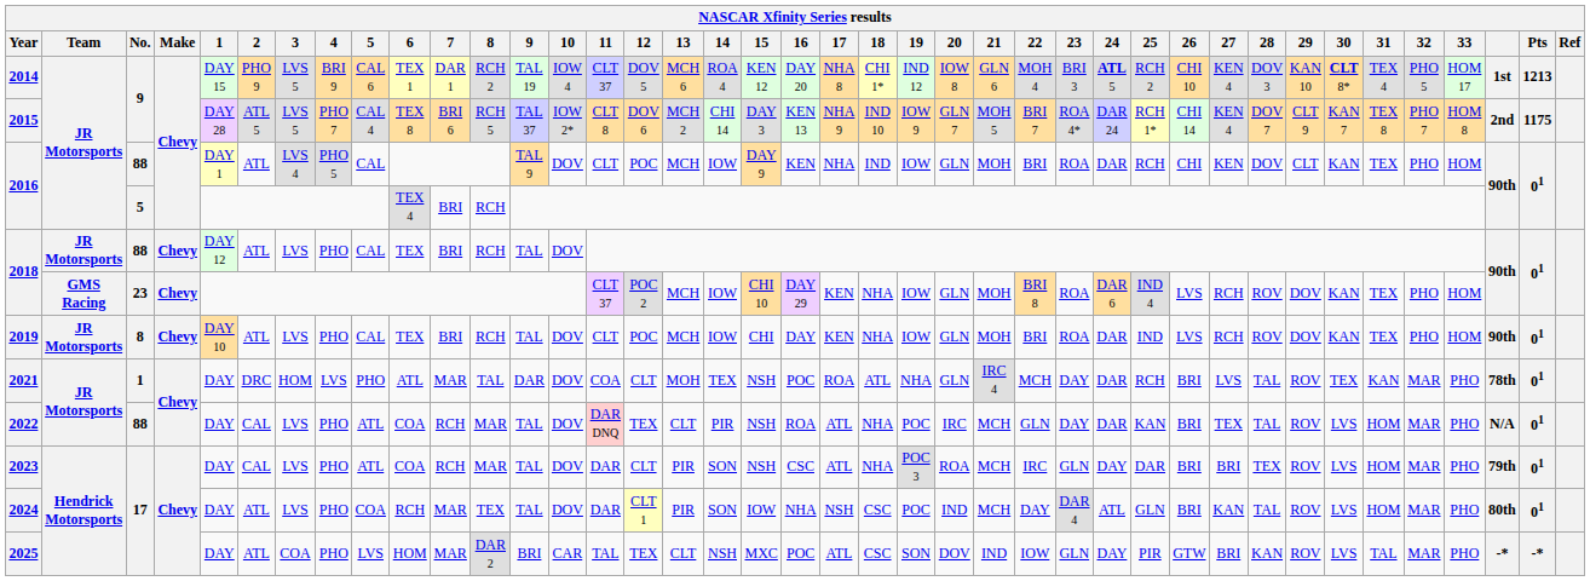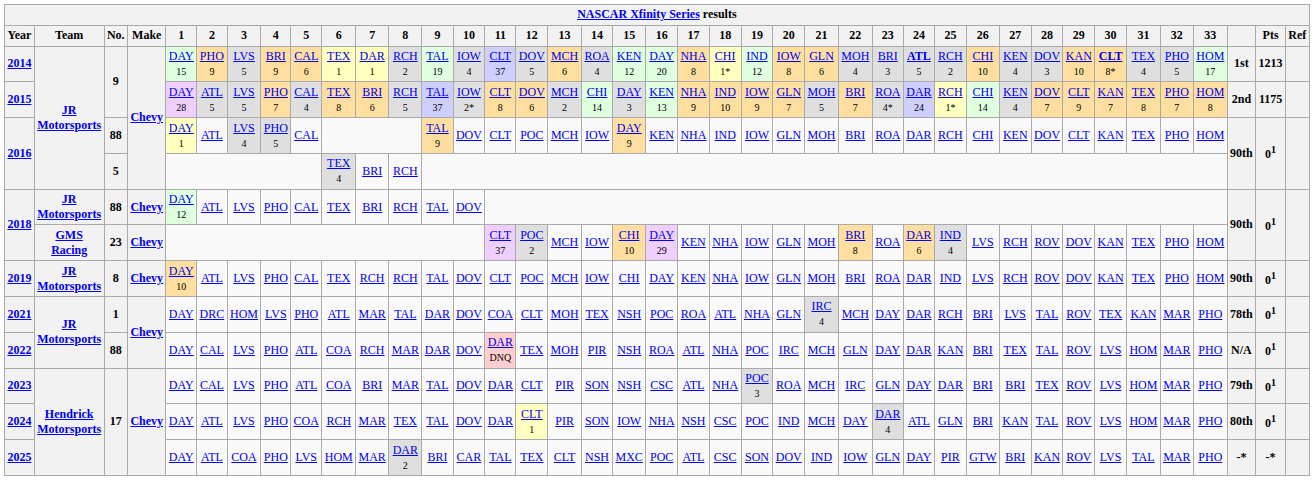 <table class="wikitable" style="text-align:center; font-size:75%">
 <tr>
 <th colspan=42><a href='#'>NASCAR Xfinity Series</a> results</th>
 </tr>
 <tr>
 <th>Year</th>
 <th>Team</th>
 <th>No.</th>
 <th>Make</th>
 <th>1</th>
 <th>2</th>
 <th>3</th>
 <th>4</th>
 <th>5</th>
 <th>6</th>
 <th>7</th>
 <th>8</th>
 <th>9</th>
 <th>10</th>
 <th>11</th>
 <th>12</th>
 <th>13</th>
 <th>14</th>
 <th>15</th>
 <th>16</th>
 <th>17</th>
 <th>18</th>
 <th>19</th>
 <th>20</th>
 <th>21</th>
 <th>22</th>
 <th>23</th>
 <th>24</th>
 <th>25</th>
 <th>26</th>
 <th>27</th>
 <th>28</th>
 <th>29</th>
 <th>30</th>
 <th>31</th>
 <th>32</th>
 <th>33</th>
 <th></th>
 <th>Pts</th>
 <th>Ref</th>
 </tr>
 <tr>
 <th><a href='#'>2014</a></th>
 <th rowspan=4><a href='#'>JR Motorsports</a></th>
 <th rowspan=2>9</th>
 <th rowspan=4><a href='#'>Chevy</a></th>
 <td style="background:#DFFFDF;"><a href='#'>DAY</a><br><small>15</small></td>
 <td style="background:#FFDF9F;"><a href='#'>PHO</a><br><small>9</small></td>
 <td style="background:#DFDFDF;"><a href='#'>LVS</a><br><small>5</small></td>
 <td style="background:#FFDF9F;"><a href='#'>BRI</a><br><small>9</small></td>
 <td style="background:#FFDF9F;"><a href='#'>CAL</a><br><small>6</small></td>
 <td style="background:#FFFFBF;"><a href='#'>TEX</a><br><small>1</small></td>
 <td style="background:#FFFFBF;"><a href='#'>DAR</a><br><small>1</small></td>
 <td style="background:#DFDFDF;"><a href='#'>RCH</a><br><small>2</small></td>
 <td style="background:#DFFFDF;"><a href='#'>TAL</a><br><small>19</small></td>
 <td style="background:#DFDFDF;"><a href='#'>IOW</a><br><small>4</small></td>
 <td style="background:#CFCFFF;"><a href='#'>CLT</a><br><small>37</small></td>
 <td style="background:#DFDFDF;"><a href='#'>DOV</a><br><small>5</small></td>
 <td style="background:#FFDF9F;"><a href='#'>MCH</a><br><small>6</small></td>
 <td style="background:#DFDFDF;"><a href='#'>ROA</a><br><small>4</small></td>
 <td style="background:#DFFFDF;"><a href='#'>KEN</a><br><small>12</small></td>
 <td style="background:#DFFFDF;"><a href='#'>DAY</a><br><small>20</small></td>
 <td style="background:#FFDF9F;"><a href='#'>NHA</a><br><small>8</small></td>
 <td style="background:#FFFFBF;"><a href='#'>CHI</a><br><small>1*</small></td>
 <td style="background:#DFFFDF;"><a href='#'>IND</a><br><small>12</small></td>
 <td style="background:#FFDF9F;"><a href='#'>IOW</a><br><small>8</small></td>
 <td style="background:#FFDF9F;"><a href='#'>GLN</a><br><small>6</small></td>
 <td style="background:#DFDFDF;"><a href='#'>MOH</a><br><small>4</small></td>
 <td style="background:#DFDFDF;"><a href='#'>BRI</a><br><small>3</small></td>
 <td style="background:#DFDFDF;"><strong><a href='#'>ATL</a></strong><br><small>5</small></td>
 <td style="background:#DFDFDF;"><a href='#'>RCH</a><br><small>2</small></td>
 <td style="background:#FFDF9F;"><a href='#'>CHI</a><br><small>10</small></td>
 <td style="background:#DFDFDF;"><a href='#'>KEN</a><br><small>4</small></td>
 <td style="background:#DFDFDF;"><a href='#'>DOV</a><br><small>3</small></td>
 <td style="background:#FFDF9F;"><a href='#'>KAN</a><br><small>10</small></td>
 <td style="background:#FFDF9F;"><strong><a href='#'>CLT</a></strong><br><small>8*</small></td>
 <td style="background:#DFDFDF;"><a href='#'>TEX</a><br><small>4</small></td>
 <td style="background:#DFDFDF;"><a href='#'>PHO</a><br><small>5</small></td>
 <td style="background:#DFFFDF;"><a href='#'>HOM</a><br><small>17</small></td>
 <th>1st</th>
 <th>1213</th>
 <th></th>
 </tr>
 <tr>
 <th><a href='#'>2015</a></th>
 <td style="background:#EFCFFF;"><a href='#'>DAY</a><br><small>28</small></td>
 <td style="background:#DFDFDF;"><a href='#'>ATL</a><br><small>5</small></td>
 <td style="background:#DFDFDF;"><a href='#'>LVS</a><br><small>5</small></td>
 <td style="background:#FFDF9F;"><a href='#'>PHO</a><br><small>7</small></td>
 <td style="background:#DFDFDF;"><a href='#'>CAL</a><br><small>4</small></td>
 <td style="background:#FFDF9F;"><a href='#'>TEX</a><br><small>8</small></td>
 <td style="background:#FFDF9F;"><a href='#'>BRI</a><br><small>6</small></td>
 <td style="background:#DFDFDF;"><a href='#'>RCH</a><br><small>5</small></td>
 <td style="background:#CFCFFF;"><a href='#'>TAL</a><br><small>37</small></td>
 <td style="background:#DFDFDF;"><a href='#'>IOW</a><br><small>2*</small></td>
 <td style="background:#FFDF9F;"><a href='#'>CLT</a><br><small>8</small></td>
 <td style="background:#FFDF9F;"><a href='#'>DOV</a><br><small>6</small></td>
 <td style="background:#DFDFDF;"><a href='#'>MCH</a><br><small>2</small></td>
 <td style="background:#DFFFDF;"><a href='#'>CHI</a><br><small>14</small></td>
 <td style="background:#DFDFDF;"><a href='#'>DAY</a><br><small>3</small></td>
 <td style="background:#DFFFDF;"><a href='#'>KEN</a><br><small>13</small></td>
 <td style="background:#FFDF9F;"><a href='#'>NHA</a><br><small>9</small></td>
 <td style="background:#FFDF9F;"><a href='#'>IND</a><br><small>10</small></td>
 <td style="background:#FFDF9F;"><a href='#'>IOW</a><br><small>9</small></td>
 <td style="background:#FFDF9F;"><a href='#'>GLN</a><br><small>7</small></td>
 <td style="background:#DFDFDF;"><a href='#'>MOH</a><br><small>5</small></td>
 <td style="background:#FFDF9F;"><a href='#'>BRI</a><br><small>7</small></td>
 <td style="background:#DFDFDF;"><a href='#'>ROA</a><br><small>4*</small></td>
 <td style="background:#CFCFFF;"><a href='#'>DAR</a><br><small>24</small></td>
 <td style="background:#FFFFBF;"><a href='#'>RCH</a><br><small>1*</small></td>
 <td style="background:#DFFFDF;"><a href='#'>CHI</a><br><small>14</small></td>
 <td style="background:#DFDFDF;"><a href='#'>KEN</a><br><small>4</small></td>
 <td style="background:#FFDF9F;"><a href='#'>DOV</a><br><small>7</small></td>
 <td style="background:#FFDF9F;"><a href='#'>CLT</a><br><small>9</small></td>
 <td style="background:#FFDF9F;"><a href='#'>KAN</a><br><small>7</small></td>
 <td style="background:#FFDF9F;"><a href='#'>TEX</a><br><small>8</small></td>
 <td style="background:#FFDF9F;"><a href='#'>PHO</a><br><small>7</small></td>
 <td style="background:#FFDF9F;"><a href='#'>HOM</a><br><small>8</small></td>
 <th>2nd</th>
 <th>1175</th>
 <th></th>
 </tr>
 <tr>
 <th rowspan=2><a href='#'>2016</a></th>
 <th>88</th>
 <td style="background:#FFFFBF;"><a href='#'>DAY</a><br><small>1</small></td>
 <td><a href='#'>ATL</a></td>
 <td style="background:#DFDFDF;"><a href='#'>LVS</a><br><small>4</small></td>
 <td style="background:#DFDFDF;"><a href='#'>PHO</a><br><small>5</small></td>
 <td><a href='#'>CAL</a></td>
 <td colspan=3></td>
 <td style="background:#FFDF9F;"><a href='#'>TAL</a><br><small>9</small></td>
 <td><a href='#'>DOV</a></td>
 <td><a href='#'>CLT</a></td>
 <td><a href='#'>POC</a></td>
 <td><a href='#'>MCH</a></td>
 <td><a href='#'>IOW</a></td>
 <td style="background:#FFDF9F;"><a href='#'>DAY</a><br><small>9</small></td>
 <td><a href='#'>KEN</a></td>
 <td><a href='#'>NHA</a></td>
 <td><a href='#'>IND</a></td>
 <td><a href='#'>IOW</a></td>
 <td><a href='#'>GLN</a></td>
 <td><a href='#'>MOH</a></td>
 <td><a href='#'>BRI</a></td>
 <td><a href='#'>ROA</a></td>
 <td><a href='#'>DAR</a></td>
 <td><a href='#'>RCH</a></td>
 <td><a href='#'>CHI</a></td>
 <td><a href='#'>KEN</a></td>
 <td><a href='#'>DOV</a></td>
 <td><a href='#'>CLT</a></td>
 <td><a href='#'>KAN</a></td>
 <td><a href='#'>TEX</a></td>
 <td><a href='#'>PHO</a></td>
 <td><a href='#'>HOM</a></td>
 <th rowspan=2>90th</th>
 <th rowspan=2>0<sup>1</sup></th>
 <th rowspan=2></th>
 </tr>
 <tr>
 <th>5</th>
 <td colspan=5></td>
 <td style="background:#DFDFDF;"><a href='#'>TEX</a><br><small>4</small></td>
 <td><a href='#'>BRI</a></td>
 <td><a href='#'>RCH</a></td>
 <td colspan=25></td>
 </tr>
 <tr>
 <th rowspan=2><a href='#'>2018</a></th>
 <th><a href='#'>JR Motorsports</a></th>
 <th>88</th>
 <th><a href='#'>Chevy</a></th>
 <td style="background:#DFFFDF;"><a href='#'>DAY</a><br><small>12</small></td>
 <td><a href='#'>ATL</a></td>
 <td><a href='#'>LVS</a></td>
 <td><a href='#'>PHO</a></td>
 <td><a href='#'>CAL</a></td>
 <td><a href='#'>TEX</a></td>
 <td><a href='#'>BRI</a></td>
 <td><a href='#'>RCH</a></td>
 <td><a href='#'>TAL</a></td>
 <td><a href='#'>DOV</a></td>
 <td colspan=23></td>
 <th rowspan=2>90th</th>
 <th rowspan=2>0<sup>1</sup></th>
 <th rowspan=2></th>
 </tr>
 <tr>
 <th><a href='#'>GMS Racing</a></th>
 <th>23</th>
 <th><a href='#'>Chevy</a></th>
 <td colspan=10></td>
 <td style="background:#EFCFFF;"><a href='#'>CLT</a><br><small>37</small></td>
 <td style="background:#DFDFDF;"><a href='#'>POC</a><br><small>2</small></td>
 <td><a href='#'>MCH</a></td>
 <td><a href='#'>IOW</a></td>
 <td style="background:#FFDF9F;"><a href='#'>CHI</a><br><small>10</small></td>
 <td style="background:#EFCFFF;"><a href='#'>DAY</a><br><small>29</small></td>
 <td><a href='#'>KEN</a></td>
 <td><a href='#'>NHA</a></td>
 <td><a href='#'>IOW</a></td>
 <td><a href='#'>GLN</a></td>
 <td><a href='#'>MOH</a></td>
 <td style="background:#FFDF9F;"><a href='#'>BRI</a><br><small>8</small></td>
 <td><a href='#'>ROA</a></td>
 <td style="background:#FFDF9F;"><a href='#'>DAR</a><br><small>6</small></td>
 <td style="background:#DFDFDF;"><a href='#'>IND</a><br><small>4</small></td>
 <td><a href='#'>LVS</a></td>
 <td><a href='#'>RCH</a></td>
 <td><a href='#'>ROV</a></td>
 <td><a href='#'>DOV</a></td>
 <td><a href='#'>KAN</a></td>
 <td><a href='#'>TEX</a></td>
 <td><a href='#'>PHO</a></td>
 <td><a href='#'>HOM</a></td>
 </tr>
 <tr>
 <th><a href='#'>2019</a></th>
 <th><a href='#'>JR Motorsports</a></th>
 <th>8</th>
 <th><a href='#'>Chevy</a></th>
 <td style="background:#FFDF9F;"><a href='#'>DAY</a><br><small>10</small></td>
 <td><a href='#'>ATL</a></td>
 <td><a href='#'>LVS</a></td>
 <td><a href='#'>PHO</a></td>
 <td><a href='#'>CAL</a></td>
 <td><a href='#'>TEX</a></td>
-<td><a href='#'>BRI</a></td>
+<td><a href='#'>RCH</a></td>
 <td><a href='#'>RCH</a></td>
 <td><a href='#'>TAL</a></td>
 <td><a href='#'>DOV</a></td>
 <td><a href='#'>CLT</a></td>
 <td><a href='#'>POC</a></td>
 <td><a href='#'>MCH</a></td>
 <td><a href='#'>IOW</a></td>
 <td><a href='#'>CHI</a></td>
 <td><a href='#'>DAY</a></td>
 <td><a href='#'>KEN</a></td>
 <td><a href='#'>NHA</a></td>
 <td><a href='#'>IOW</a></td>
 <td><a href='#'>GLN</a></td>
 <td><a href='#'>MOH</a></td>
 <td><a href='#'>BRI</a></td>
 <td><a href='#'>ROA</a></td>
 <td><a href='#'>DAR</a></td>
 <td><a href='#'>IND</a></td>
 <td><a href='#'>LVS</a></td>
 <td><a href='#'>RCH</a></td>
 <td><a href='#'>ROV</a></td>
 <td><a href='#'>DOV</a></td>
 <td><a href='#'>KAN</a></td>
 <td><a href='#'>TEX</a></td>
 <td><a href='#'>PHO</a></td>
 <td><a href='#'>HOM</a></td>
 <th>90th</th>
 <th>0<sup>1</sup></th>
 <th></th>
 </tr>
 <tr>
 <th><a href='#'>2021</a></th>
 <th rowspan=2><a href='#'>JR Motorsports</a></th>
 <th>1</th>
 <th rowspan=2><a href='#'>Chevy</a></th>
 <td><a href='#'>DAY</a></td>
 <td><a href='#'>DRC</a></td>
 <td><a href='#'>HOM</a></td>
 <td><a href='#'>LVS</a></td>
 <td><a href='#'>PHO</a></td>
 <td><a href='#'>ATL</a></td>
 <td><a href='#'>MAR</a></td>
 <td><a href='#'>TAL</a></td>
 <td><a href='#'>DAR</a></td>
 <td><a href='#'>DOV</a></td>
 <td><a href='#'>COA</a></td>
 <td><a href='#'>CLT</a></td>
 <td><a href='#'>MOH</a></td>
 <td><a href='#'>TEX</a></td>
 <td><a href='#'>NSH</a></td>
 <td><a href='#'>POC</a></td>
 <td><a href='#'>ROA</a></td>
 <td><a href='#'>ATL</a></td>
 <td><a href='#'>NHA</a></td>
 <td><a href='#'>GLN</a></td>
 <td style="background:#DFDFDF;"><a href='#'>IRC</a><br><small>4</small></td>
 <td><a href='#'>MCH</a></td>
 <td><a href='#'>DAY</a></td>
 <td><a href='#'>DAR</a></td>
 <td><a href='#'>RCH</a></td>
 <td><a href='#'>BRI</a></td>
 <td><a href='#'>LVS</a></td>
 <td><a href='#'>TAL</a></td>
 <td><a href='#'>ROV</a></td>
 <td><a href='#'>TEX</a></td>
 <td><a href='#'>KAN</a></td>
 <td><a href='#'>MAR</a></td>
 <td><a href='#'>PHO</a></td>
 <th>78th</th>
 <th>0<sup>1</sup></th>
 <th></th>
 </tr>
 <tr>
 <th><a href='#'>2022</a></th>
 <th>88</th>
 <td><a href='#'>DAY</a></td>
 <td><a href='#'>CAL</a></td>
 <td><a href='#'>LVS</a></td>
 <td><a href='#'>PHO</a></td>
 <td><a href='#'>ATL</a></td>
 <td><a href='#'>COA</a></td>
 <td><a href='#'>RCH</a></td>
 <td><a href='#'>MAR</a></td>
-<td><a href='#'>TAL</a></td>
+<td><a href='#'>DAR</a></td>
 <td><a href='#'>DOV</a></td>
 <td style="background:#FFCFCF;"><a href='#'>DAR</a><br><small>DNQ</small></td>
 <td><a href='#'>TEX</a></td>
-<td><a href='#'>CLT</a></td>
+<td><a href='#'>MOH</a></td>
 <td><a href='#'>PIR</a></td>
 <td><a href='#'>NSH</a></td>
 <td><a href='#'>ROA</a></td>
 <td><a href='#'>ATL</a></td>
 <td><a href='#'>NHA</a></td>
 <td><a href='#'>POC</a></td>
 <td><a href='#'>IRC</a></td>
 <td><a href='#'>MCH</a></td>
 <td><a href='#'>GLN</a></td>
 <td><a href='#'>DAY</a></td>
 <td><a href='#'>DAR</a></td>
 <td><a href='#'>KAN</a></td>
 <td><a href='#'>BRI</a></td>
 <td><a href='#'>TEX</a></td>
 <td><a href='#'>TAL</a></td>
 <td><a href='#'>ROV</a></td>
 <td><a href='#'>LVS</a></td>
 <td><a href='#'>HOM</a></td>
 <td><a href='#'>MAR</a></td>
 <td><a href='#'>PHO</a></td>
 <th>N/A</th>
 <th>0<sup>1</sup></th>
 <th></th>
 </tr>
 <tr>
 <th><a href='#'>2023</a></th>
 <th rowspan=3><a href='#'>Hendrick Motorsports</a></th>
 <th rowspan=3>17</th>
 <th rowspan=3><a href='#'>Chevy</a></th>
 <td><a href='#'>DAY</a></td>
 <td><a href='#'>CAL</a></td>
 <td><a href='#'>LVS</a></td>
 <td><a href='#'>PHO</a></td>
 <td><a href='#'>ATL</a></td>
 <td><a href='#'>COA</a></td>
-<td><a href='#'>RCH</a></td>
+<td><a href='#'>BRI</a></td>
 <td><a href='#'>MAR</a></td>
 <td><a href='#'>TAL</a></td>
 <td><a href='#'>DOV</a></td>
 <td><a href='#'>DAR</a></td>
 <td><a href='#'>CLT</a></td>
 <td><a href='#'>PIR</a></td>
 <td><a href='#'>SON</a></td>
 <td><a href='#'>NSH</a></td>
 <td><a href='#'>CSC</a></td>
 <td><a href='#'>ATL</a></td>
 <td><a href='#'>NHA</a></td>
 <td style="background:#DFDFDF;"><a href='#'>POC</a><br><small>3</small></td>
 <td><a href='#'>ROA</a></td>
 <td><a href='#'>MCH</a></td>
 <td><a href='#'>IRC</a></td>
 <td><a href='#'>GLN</a></td>
 <td><a href='#'>DAY</a></td>
 <td><a href='#'>DAR</a></td>
 <td><a href='#'>BRI</a></td>
 <td><a href='#'>BRI</a></td>
 <td><a href='#'>TEX</a></td>
 <td><a href='#'>ROV</a></td>
 <td><a href='#'>LVS</a></td>
 <td><a href='#'>HOM</a></td>
 <td><a href='#'>MAR</a></td>
 <td><a href='#'>PHO</a></td>
 <th>79th</th>
 <th>0<sup>1</sup></th>
 <th></th>
 </tr>
 <tr>
 <th><a href='#'>2024</a></th>
 <td><a href='#'>DAY</a></td>
 <td><a href='#'>ATL</a></td>
 <td><a href='#'>LVS</a></td>
 <td><a href='#'>PHO</a></td>
 <td><a href='#'>COA</a></td>
 <td><a href='#'>RCH</a></td>
 <td><a href='#'>MAR</a></td>
 <td><a href='#'>TEX</a></td>
 <td><a href='#'>TAL</a></td>
 <td><a href='#'>DOV</a></td>
 <td><a href='#'>DAR</a></td>
 <td style="background:#FFFFBF;"><a href='#'>CLT</a><br><small>1</small></td>
 <td><a href='#'>PIR</a></td>
 <td><a href='#'>SON</a></td>
 <td><a href='#'>IOW</a></td>
 <td><a href='#'>NHA</a></td>
 <td><a href='#'>NSH</a></td>
 <td><a href='#'>CSC</a></td>
 <td><a href='#'>POC</a></td>
 <td><a href='#'>IND</a></td>
 <td><a href='#'>MCH</a></td>
 <td><a href='#'>DAY</a></td>
 <td style="background:#DFDFDF;"><a href='#'>DAR</a><br><small>4</small></td>
 <td><a href='#'>ATL</a></td>
 <td><a href='#'>GLN</a></td>
 <td><a href='#'>BRI</a></td>
 <td><a href='#'>KAN</a></td>
 <td><a href='#'>TAL</a></td>
 <td><a href='#'>ROV</a></td>
 <td><a href='#'>LVS</a></td>
 <td><a href='#'>HOM</a></td>
 <td><a href='#'>MAR</a></td>
 <td><a href='#'>PHO</a></td>
 <th>80th</th>
 <th>0<sup>1</sup></th>
 <th></th>
 </tr>
 <tr>
 <th><a href='#'>2025</a></th>
 <td><a href='#'>DAY</a></td>
 <td><a href='#'>ATL</a></td>
 <td><a href='#'>COA</a></td>
 <td><a href='#'>PHO</a></td>
 <td><a href='#'>LVS</a></td>
 <td><a href='#'>HOM</a></td>
 <td><a href='#'>MAR</a></td>
 <td style="background:#DFDFDF;"><a href='#'>DAR</a><br><small>2</small></td>
 <td><a href='#'>BRI</a></td>
 <td><a href='#'>CAR</a></td>
 <td><a href='#'>TAL</a></td>
 <td><a href='#'>TEX</a></td>
 <td><a href='#'>CLT</a></td>
 <td><a href='#'>NSH</a></td>
 <td><a href='#'>MXC</a></td>
 <td><a href='#'>POC</a></td>
 <td><a href='#'>ATL</a></td>
 <td><a href='#'>CSC</a></td>
 <td><a href='#'>SON</a></td>
 <td><a href='#'>DOV</a></td>
 <td><a href='#'>IND</a></td>
 <td><a href='#'>IOW</a></td>
 <td><a href='#'>GLN</a></td>
 <td><a href='#'>DAY</a></td>
 <td><a href='#'>PIR</a></td>
 <td><a href='#'>GTW</a></td>
 <td><a href='#'>BRI</a></td>
 <td><a href='#'>KAN</a></td>
 <td><a href='#'>ROV</a></td>
 <td><a href='#'>LVS</a></td>
 <td><a href='#'>TAL</a></td>
 <td><a href='#'>MAR</a></td>
 <td><a href='#'>PHO</a></td>
 <th>-*</th>
 <th>-*</th>
 <th></th>
 </tr>
 </table>
